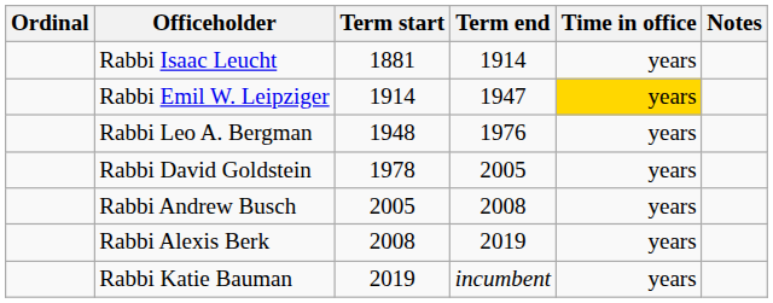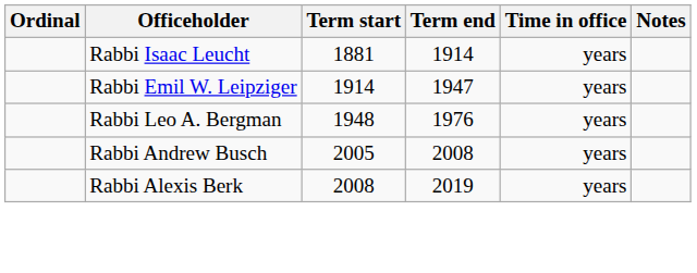 <table class="wikitable sortable">
 <tr>
 <th>Ordinal</th>
 <th>Officeholder</th>
 <th>Term start</th>
 <th>Term end</th>
 <th>Time in office</th>
 <th>Notes</th>
 </tr>
 <tr>
 <td align=center></td>
 <td>Rabbi <a href='#'>Isaac Leucht</a></td>
 <td align="center">1881</td>
 <td align=center>1914</td>
 <td align=right> years</td>
 <td></td>
 </tr>
 <tr>
 <td align=center></td>
 <td>Rabbi <a href='#'>Emil W. Leipziger</a></td>
 <td align=center>1914</td>
 <td align=center>1947</td>
-<td align=right style="background: gold;"> years</td>
+<td align=right> years</td>
 <td></td>
 </tr>
 <tr>
 <td align=center></td>
 <td>Rabbi Leo A. Bergman</td>
 <td align=center>1948</td>
 <td align=center>1976</td>
-<td align=right> years</td>
-<td></td>
-</tr>
-<tr>
-<td align=center></td>
-<td>Rabbi David Goldstein</td>
-<td align=center>1978</td>
-<td align=center>2005</td>
 <td align=right> years</td>
 <td></td>
 </tr>
 <tr>
 <td align=center></td>
 <td>Rabbi Andrew Busch</td>
 <td align=center>2005</td>
 <td align=center>2008</td>
 <td align=right> years</td>
 <td></td>
 </tr>
 <tr>
 <td align=center></td>
 <td>Rabbi Alexis Berk</td>
 <td align=center>2008</td>
 <td align=center>2019</td>
 <td align=right> years</td>
 <td></td>
 </tr>
-<tr>
-<td align=center></td>
-<td>Rabbi Katie Bauman</td>
-<td align=center>2019</td>
-<td align=center><em>incumbent</em></td>
-<td align=right> years</td>
-<td></td>
-</tr>
 </table>
